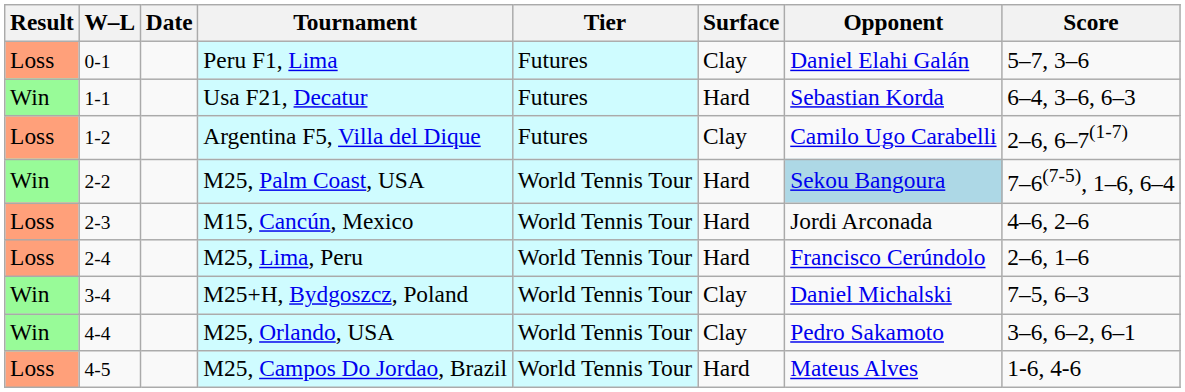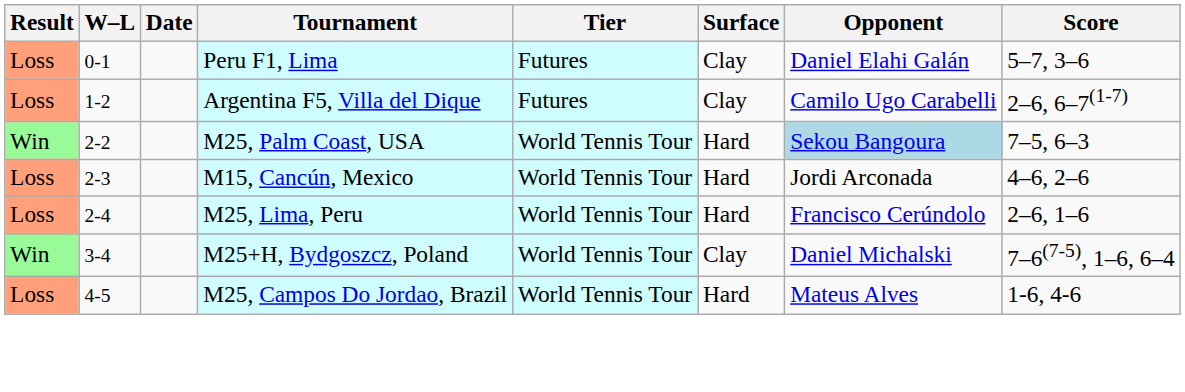 <table class="sortable wikitable">
 <tr>
 <th>Result</th>
 <th class="unsortable">W–L</th>
 <th>Date</th>
 <th>Tournament</th>
 <th>Tier</th>
 <th>Surface</th>
 <th>Opponent</th>
 <th class="unsortable">Score</th>
 </tr>
 <tr>
 <td bgcolor=FFA07A>Loss</td>
 <td><small>0-1</small></td>
 <td></td>
 <td style="background:#cffcff;">Peru F1, <a href='#'>Lima</a></td>
 <td style="background:#cffcff;">Futures</td>
 <td>Clay</td>
 <td> <a href='#'>Daniel Elahi Galán</a></td>
 <td>5–7, 3–6</td>
 </tr>
 <tr>
-<td bgcolor=98FB98>Win</td>
-<td><small>1-1</small></td>
-<td></td>
-<td style="background:#cffcff;">Usa F21, <a href='#'>Decatur</a></td>
-<td style="background:#cffcff;">Futures</td>
-<td>Hard</td>
-<td> <a href='#'>Sebastian Korda</a></td>
-<td>6–4, 3–6, 6–3</td>
-</tr>
-<tr>
 <td bgcolor=FFA07A>Loss</td>
 <td><small>1-2</small></td>
 <td></td>
 <td style="background:#cffcff;">Argentina F5, <a href='#'>Villa del Dique</a></td>
 <td style="background:#cffcff;">Futures</td>
 <td>Clay</td>
 <td> <a href='#'>Camilo Ugo Carabelli</a></td>
 <td>2–6, 6–7<sup>(1-7)</sup></td>
 </tr>
 <tr>
 <td bgcolor=98FB98>Win</td>
 <td><small>2-2</small></td>
 <td></td>
 <td style="background:#cffcff;">M25, <a href='#'>Palm Coast</a>, USA</td>
 <td style="background:#cffcff;">World Tennis Tour</td>
 <td>Hard</td>
 <td style="background: lightblue;"> <a href='#'>Sekou Bangoura</a></td>
-<td>7–6<sup>(7-5)</sup>, 1–6, 6–4</td>
+<td>7–5, 6–3</td>
 </tr>
 <tr>
 <td bgcolor=FFA07A>Loss</td>
 <td><small>2-3</small></td>
 <td></td>
 <td style="background:#cffcff;">M15, <a href='#'>Cancún</a>, Mexico</td>
 <td style="background:#cffcff;">World Tennis Tour</td>
 <td>Hard</td>
 <td> Jordi Arconada</td>
 <td>4–6, 2–6</td>
 </tr>
 <tr>
 <td bgcolor=FFA07A>Loss</td>
 <td><small>2-4</small></td>
 <td></td>
 <td style="background:#cffcff;">M25, <a href='#'>Lima</a>, Peru</td>
 <td style="background:#cffcff;">World Tennis Tour</td>
 <td>Hard</td>
 <td> <a href='#'>Francisco Cerúndolo</a></td>
 <td>2–6, 1–6</td>
 </tr>
 <tr>
 <td bgcolor=98FB98>Win</td>
 <td><small>3-4</small></td>
 <td></td>
 <td style="background:#cffcff;">M25+H, <a href='#'>Bydgoszcz</a>, Poland</td>
 <td style="background:#cffcff;">World Tennis Tour</td>
 <td>Clay</td>
 <td> <a href='#'>Daniel Michalski</a></td>
-<td>7–5, 6–3</td>
-</tr>
-<tr>
-<td bgcolor=98FB98>Win</td>
-<td><small>4-4</small></td>
-<td></td>
-<td style="background:#cffcff;">M25, <a href='#'>Orlando</a>, USA</td>
-<td style="background:#cffcff;">World Tennis Tour</td>
-<td>Clay</td>
-<td> <a href='#'>Pedro Sakamoto</a></td>
-<td>3–6, 6–2, 6–1</td>
+<td>7–6<sup>(7-5)</sup>, 1–6, 6–4</td>
 </tr>
 <tr>
 <td bgcolor=FFA07A>Loss</td>
 <td><small>4-5</small></td>
 <td></td>
 <td style="background:#cffcff;">M25, <a href='#'>Campos Do Jordao</a>, Brazil</td>
 <td style="background:#cffcff;">World Tennis Tour</td>
 <td>Hard</td>
 <td> <a href='#'>Mateus Alves</a></td>
 <td>1-6, 4-6</td>
 </tr>
 </table>
